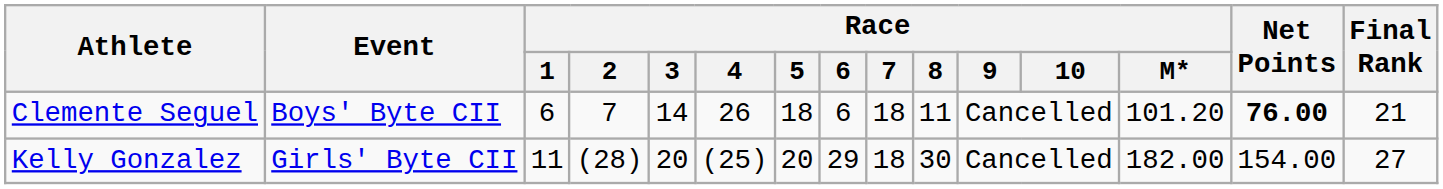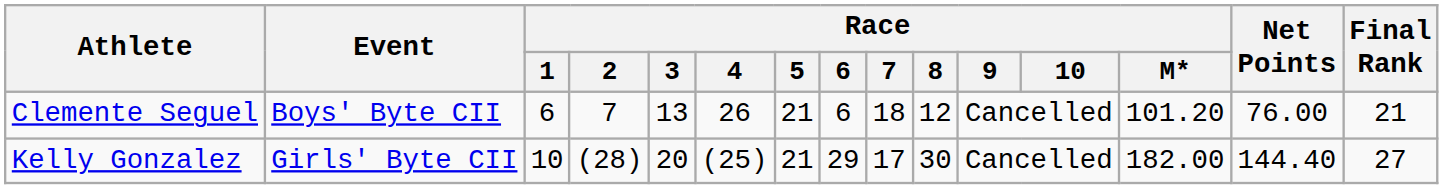 <table class="wikitable" style="font-size:90%">
 <tr>
 <th rowspan="2">Athlete</th>
 <th rowspan="2">Event</th>
 <th colspan=11>Race</th>
 <th rowspan=2>Net<br>Points</th>
 <th rowspan=2>Final <br>Rank</th>
 </tr>
 <tr style="font-size:95%">
 <th>1</th>
 <th>2</th>
 <th>3</th>
 <th>4</th>
 <th>5</th>
 <th>6</th>
 <th>7</th>
 <th>8</th>
 <th>9</th>
 <th>10</th>
 <th>M*</th>
 </tr>
 <tr align=center>
 <td align=left><a href='#'>Clemente Seguel</a></td>
 <td align=left><a href='#'>Boys' Byte CII</a></td>
 <td>6</td>
 <td>7</td>
-<td>14</td>
+<td>13</td>
 <td>26</td>
-<td>18</td>
+<td>21</td>
 <td>6</td>
 <td>18</td>
-<td>11</td>
+<td>12</td>
 <td colspan=2>Cancelled</td>
 <td>101.20</td>
-<td><strong>76.00</strong></td>
+<td>76.00</td>
 <td>21</td>
 </tr>
 <tr align=center>
 <td align=left><a href='#'>Kelly Gonzalez</a></td>
 <td align=left><a href='#'>Girls' Byte CII</a></td>
-<td>11</td>
+<td>10</td>
 <td>(28)</td>
 <td>20</td>
 <td>(25)</td>
-<td>20</td>
+<td>21</td>
 <td>29</td>
-<td>18</td>
+<td>17</td>
 <td>30</td>
 <td colspan=2>Cancelled</td>
 <td>182.00</td>
-<td>154.00</td>
+<td>144.40</td>
 <td>27</td>
 </tr>
 </table>
